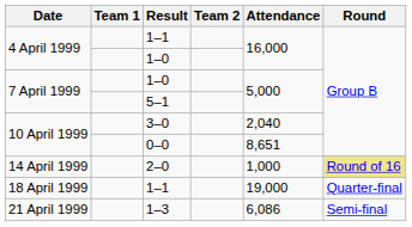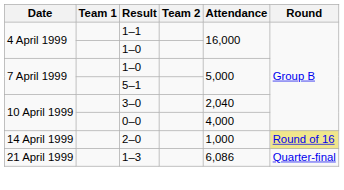 <table class="wikitable" style="text-align: left;">
 <tr>
 <th>Date</th>
 <th>Team 1</th>
 <th>Result</th>
 <th>Team 2</th>
 <th>Attendance</th>
 <th>Round</th>
 </tr>
 <tr>
 <td rowspan=2>4 April 1999</td>
 <td></td>
 <td>1–1</td>
 <td></td>
 <td rowspan=2>16,000</td>
 <td rowspan=6><a href='#'>Group B</a></td>
 </tr>
 <tr>
 <td></td>
 <td>1–0</td>
 <td></td>
 </tr>
 <tr>
 <td rowspan=2>7 April 1999</td>
 <td></td>
 <td>1–0</td>
 <td></td>
 <td rowspan=2>5,000</td>
 </tr>
 <tr>
 <td></td>
 <td>5–1</td>
 <td></td>
 </tr>
 <tr>
 <td rowspan=2>10 April 1999</td>
 <td></td>
 <td>3–0</td>
 <td></td>
 <td>2,040</td>
 </tr>
 <tr>
 <td></td>
 <td>0–0</td>
 <td></td>
-<td>8,651</td>
+<td>4,000</td>
 </tr>
 <tr>
 <td>14 April 1999</td>
 <td></td>
 <td>2–0</td>
 <td></td>
 <td>1,000</td>
 <td style="background: khaki;"><a href='#'>Round of 16</a></td>
 </tr>
 <tr>
-<td>18 April 1999</td>
-<td></td>
-<td>1–1  </td>
-<td></td>
-<td>19,000</td>
-<td><a href='#'>Quarter-final</a></td>
-</tr>
-<tr>
 <td>21 April 1999</td>
 <td></td>
 <td>1–3</td>
 <td></td>
 <td>6,086</td>
-<td><a href='#'>Semi-final</a></td>
+<td><a href='#'>Quarter-final</a></td>
 </tr>
 </table>
